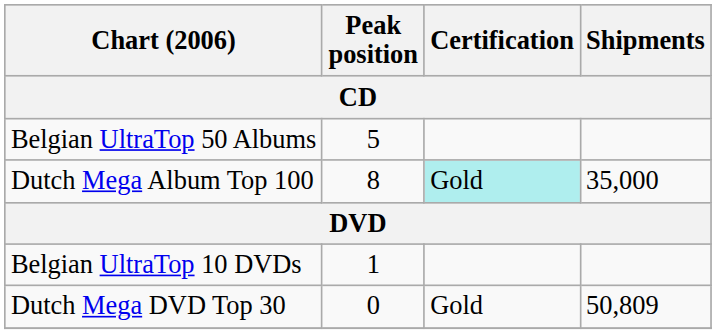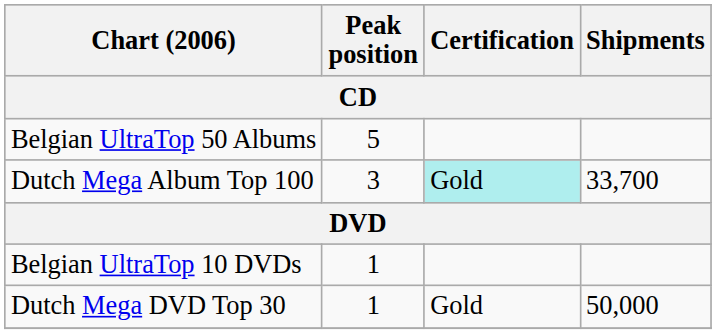 <table class="wikitable">
 <tr>
 <th align="left">Chart (2006)</th>
 <th align="left">Peak<br>position</th>
 <th align="left">Certification</th>
 <th align="left">Shipments</th>
 </tr>
 <tr>
 <th colspan="4">CD</th>
 </tr>
 <tr>
 <td align="left">Belgian <a href='#'>UltraTop</a> 50 Albums</td>
 <td align="center">5</td>
 <td align="left"></td>
 <td align="left"></td>
 </tr>
 <tr>
 <td align="left">Dutch <a href='#'>Mega</a> Album Top 100</td>
-<td align="center">8</td>
+<td align="center">3</td>
 <td align="left" style="background: paleturquoise;">Gold</td>
-<td align="left">35,000</td>
+<td align="left">33,700</td>
 </tr>
 <tr>
 <th colspan="4">DVD</th>
 </tr>
 <tr>
 <td align="left">Belgian <a href='#'>UltraTop</a> 10 DVDs</td>
 <td align="center">1</td>
 <td align="left"></td>
 <td align="left"></td>
 </tr>
 <tr>
 <td align="left">Dutch <a href='#'>Mega</a> DVD Top 30</td>
-<td align="center">0</td>
+<td align="center">1</td>
 <td align="left">Gold</td>
-<td align="left">50,809</td>
+<td align="left">50,000</td>
 </tr>
 <tr>
 </tr>
 </table>
